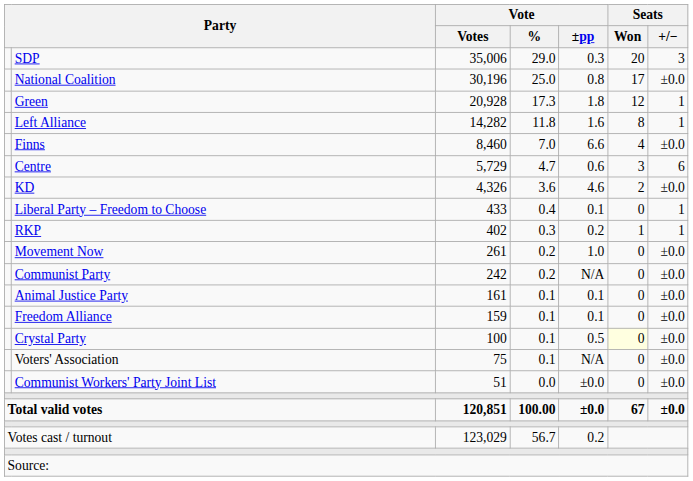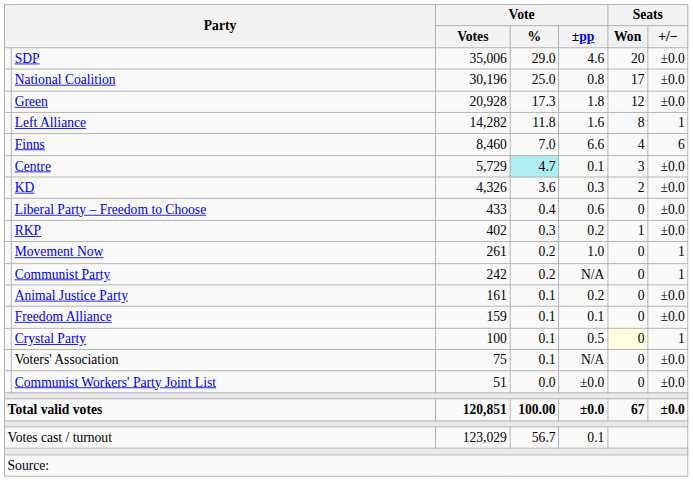 <table class="wikitable" style="text-align:right; font-size:100%;">
 <tr bgcolor="#E9E9E9" align="center">
 <th align="left" rowspan="2" colspan="2" width="500">Party</th>
 <th colspan="3">Vote</th>
 <th colspan="2">Seats</th>
 </tr>
 <tr bgcolor="#E9E9E9" align="center">
 <th width="80">Votes</th>
 <th width="50">%</th>
 <th width="50">±<a href='#'>pp</a></th>
 <th width="40">Won</th>
 <th width="40">+/−</th>
 </tr>
 <tr>
 <td width="1" bgcolor=></td>
 <td align="left"><a href='#'>SDP</a></td>
 <td>35,006</td>
 <td>29.0</td>
-<td>0.3</td>
+<td>4.6</td>
 <td>20</td>
-<td>3</td>
+<td>±0.0</td>
 </tr>
 <tr>
 <td bgcolor=></td>
 <td align="left"><a href='#'>National Coalition</a></td>
 <td>30,196</td>
 <td>25.0</td>
 <td>0.8</td>
 <td>17</td>
 <td>±0.0</td>
 </tr>
 <tr>
 <td bgcolor=></td>
 <td align="left"><a href='#'>Green</a></td>
 <td>20,928</td>
 <td>17.3</td>
 <td>1.8</td>
 <td>12</td>
-<td>1</td>
+<td>±0.0</td>
 </tr>
 <tr>
 <td bgcolor=></td>
 <td align="left"><a href='#'>Left Alliance</a></td>
 <td>14,282</td>
 <td>11.8</td>
 <td>1.6</td>
 <td>8</td>
 <td>1</td>
 </tr>
 <tr>
 <td bgcolor=></td>
 <td align="left"><a href='#'>Finns</a></td>
 <td>8,460</td>
 <td>7.0</td>
 <td>6.6</td>
 <td>4</td>
-<td>±0.0</td>
+<td>6</td>
 </tr>
 <tr>
 <td bgcolor=></td>
 <td align="left"><a href='#'>Centre</a></td>
 <td>5,729</td>
-<td>4.7</td>
-<td>0.6</td>
+<td style="background: paleturquoise;">4.7</td>
+<td>0.1</td>
 <td>3</td>
-<td>6</td>
+<td>±0.0</td>
 </tr>
 <tr>
 <td bgcolor=></td>
 <td align="left"><a href='#'>KD</a></td>
 <td>4,326</td>
 <td>3.6</td>
-<td>4.6</td>
+<td>0.3</td>
 <td>2</td>
 <td>±0.0</td>
 </tr>
 <tr>
 <td bgcolor=></td>
 <td align="left"><a href='#'>Liberal Party – Freedom to Choose</a></td>
 <td>433</td>
 <td>0.4</td>
-<td>0.1</td>
+<td>0.6</td>
 <td>0</td>
-<td>1</td>
+<td>±0.0</td>
 </tr>
 <tr>
 <td bgcolor=></td>
 <td align="left"><a href='#'>RKP</a></td>
 <td>402</td>
 <td>0.3</td>
 <td>0.2</td>
 <td>1</td>
-<td>1</td>
+<td>±0.0</td>
 </tr>
 <tr>
 <td bgcolor=></td>
 <td align="left"><a href='#'>Movement Now</a></td>
 <td>261</td>
 <td>0.2</td>
 <td>1.0</td>
 <td>0</td>
-<td>±0.0</td>
+<td>1</td>
 </tr>
 <tr>
 <td bgcolor=></td>
 <td align="left"><a href='#'>Communist Party</a></td>
 <td>242</td>
 <td>0.2</td>
 <td>N/A</td>
 <td>0</td>
-<td>±0.0</td>
+<td>1</td>
 </tr>
 <tr>
 <td bgcolor=></td>
 <td align="left"><a href='#'>Animal Justice Party</a></td>
 <td>161</td>
 <td>0.1</td>
-<td>0.1</td>
+<td>0.2</td>
 <td>0</td>
 <td>±0.0</td>
 </tr>
 <tr>
 <td bgcolor=></td>
 <td align="left"><a href='#'>Freedom Alliance</a></td>
 <td>159</td>
 <td>0.1</td>
 <td>0.1</td>
 <td>0</td>
 <td>±0.0</td>
 </tr>
 <tr>
 <td bgcolor=></td>
 <td align="left"><a href='#'>Crystal Party</a></td>
 <td>100</td>
 <td>0.1</td>
 <td>0.5</td>
 <td style="background: lightyellow;">0</td>
-<td>±0.0</td>
+<td>1</td>
 </tr>
 <tr>
 <td bgcolor=></td>
 <td align="left">Voters' Association</td>
 <td>75</td>
 <td>0.1</td>
 <td>N/A</td>
 <td>0</td>
 <td>±0.0</td>
 </tr>
 <tr>
 <td bgcolor=></td>
 <td align="left"><a href='#'>Communist Workers' Party Joint List</a></td>
 <td>51</td>
 <td>0.0</td>
 <td>±0.0</td>
 <td>0</td>
 <td>±0.0</td>
 </tr>
 <tr>
 <td colspan="7" bgcolor="#E9E9E9"></td>
 </tr>
 <tr style="font-weight:bold;">
 <td align="left" colspan="2">Total valid votes</td>
 <td>120,851</td>
 <td>100.00</td>
 <td>±0.0</td>
 <td>67</td>
 <td>±0.0</td>
 </tr>
 <tr>
 <td colspan="7" bgcolor="#E9E9E9"></td>
 </tr>
 <tr>
 <td align="left" colspan="2">Votes cast / turnout</td>
 <td>123,029</td>
 <td>56.7</td>
-<td>0.2</td>
+<td>0.1</td>
 </tr>
 <tr style="font-weight:bold;">
 <td colspan="7" bgcolor="#E9E9E9"></td>
 </tr>
 <tr>
 <td align="left" colspan="7">Source: </td>
 </tr>
 </table>
